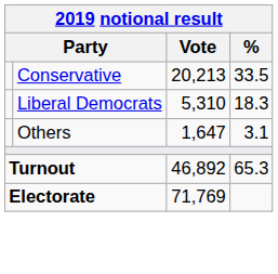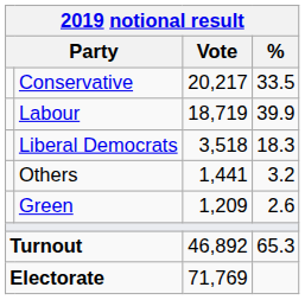 <table class="wikitable">
 <tr>
 <th colspan="4"><a href='#'>2019</a> <a href='#'>notional result</a></th>
 </tr>
 <tr>
 <th bgcolor="#DDDDFF" width="130px" colspan="2">Party</th>
 <th bgcolor="#DDDDFF" width="50px">Vote</th>
 <th bgcolor="#DDDDFF" width="30px">%</th>
 </tr>
 <tr>
 <td></td>
 <td><a href='#'>Conservative</a></td>
-<td align=right>20,213</td>
+<td align=right>20,217</td>
 <td align=right>33.5</td>
 </tr>
 <tr>
 <td></td>
+<td><a href='#'>Labour</a></td>
+<td align=right>18,719</td>
+<td align=right>39.9</td>
+</tr>
+<tr>
+<td></td>
 <td><a href='#'>Liberal Democrats</a></td>
-<td align=right>5,310</td>
+<td align=right>3,518</td>
 <td align=right>18.3</td>
 </tr>
 <tr>
 <td></td>
 <td>Others</td>
-<td align=right>1,647</td>
-<td align=right>3.1</td>
+<td align=right>1,441</td>
+<td align=right>3.2</td>
+</tr>
+<tr>
+<td></td>
+<td><a href='#'>Green</a></td>
+<td align=right>1,209</td>
+<td align=right>2.6</td>
 </tr>
 <tr>
 <td colspan="4" bgcolor="#EAECF0"></td>
 </tr>
 <tr>
 <td colspan="2"><strong>Turnout</strong></td>
 <td align=right>46,892</td>
 <td align=right>65.3</td>
 </tr>
 <tr>
 <td colspan="2"><strong>Electorate</strong></td>
 <td align=right>71,769</td>
 </tr>
 </table>
